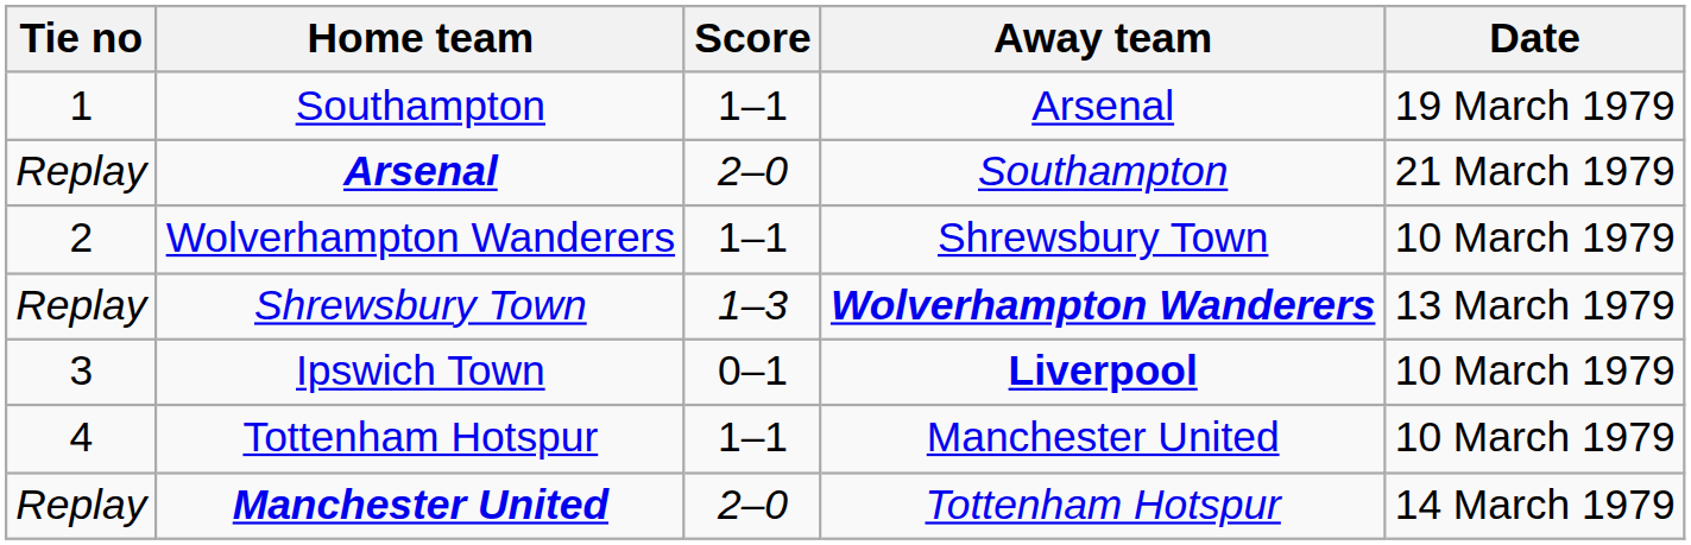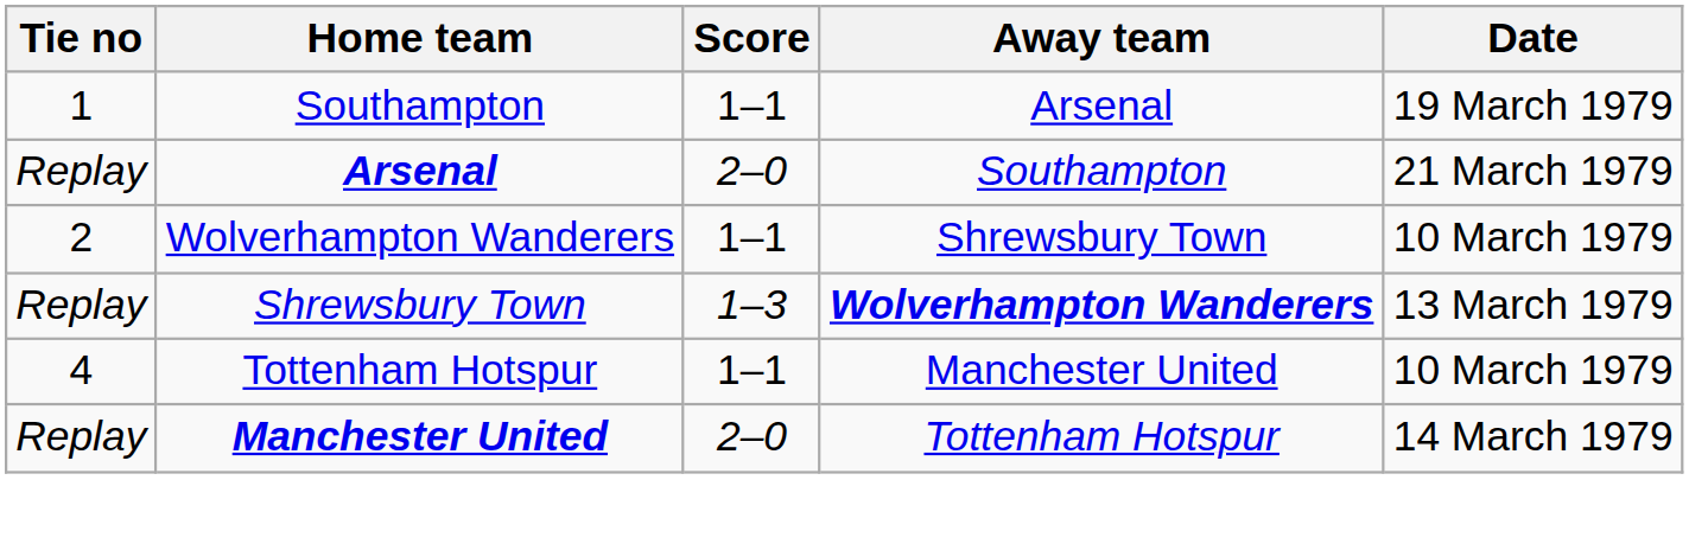 <table class="wikitable" style="text-align: center">
 <tr>
 <th>Tie no</th>
 <th>Home team</th>
 <th>Score</th>
 <th>Away team</th>
 <th>Date</th>
 </tr>
 <tr>
 <td>1</td>
 <td><a href='#'>Southampton</a></td>
 <td>1–1</td>
 <td><a href='#'>Arsenal</a></td>
 <td>19 March 1979</td>
 </tr>
 <tr>
 <td><em>Replay</em></td>
 <td><strong><em><a href='#'>Arsenal</a></em></strong></td>
 <td><em>2–0</em></td>
 <td><em><a href='#'>Southampton</a></em></td>
 <td>21 March 1979</td>
 </tr>
 <tr>
 <td>2</td>
 <td><a href='#'>Wolverhampton Wanderers</a></td>
 <td>1–1</td>
 <td><a href='#'>Shrewsbury Town</a></td>
 <td>10 March 1979</td>
 </tr>
 <tr>
 <td><em>Replay</em></td>
 <td><em><a href='#'>Shrewsbury Town</a></em></td>
 <td><em>1–3</em></td>
 <td><strong><em><a href='#'>Wolverhampton Wanderers</a></em></strong></td>
 <td>13 March 1979</td>
 </tr>
 <tr>
-<td>3</td>
-<td><a href='#'>Ipswich Town</a></td>
-<td>0–1</td>
-<td><strong><a href='#'>Liverpool</a></strong></td>
-<td>10 March 1979</td>
-</tr>
-<tr>
 <td>4</td>
 <td><a href='#'>Tottenham Hotspur</a></td>
 <td>1–1</td>
 <td><a href='#'>Manchester United</a></td>
 <td>10 March 1979</td>
 </tr>
 <tr>
 <td><em>Replay</em></td>
 <td><strong><em><a href='#'>Manchester United</a></em></strong></td>
 <td><em>2–0</em></td>
 <td><em><a href='#'>Tottenham Hotspur</a></em></td>
 <td>14 March 1979</td>
 </tr>
 </table>
